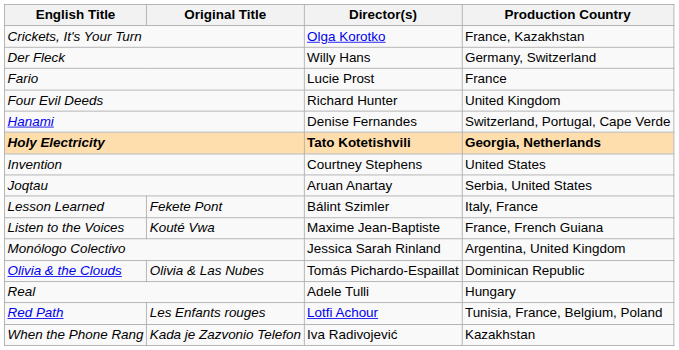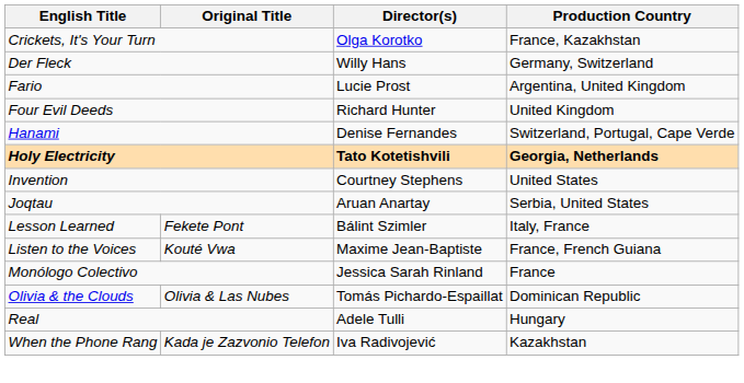 <table class="wikitable">
 <tr>
 <th scope="col">English Title</th>
 <th scope="col">Original Title</th>
 <th scope="col">Director(s)</th>
 <th scope="col">Production Country</th>
 </tr>
 <tr>
 <td colspan="2"><em>Crickets, It's Your Turn</em></td>
 <td><a href='#'>Olga Korotko</a></td>
 <td>France, Kazakhstan</td>
 </tr>
 <tr>
 <td colspan="2"><em>Der Fleck</em></td>
 <td>Willy Hans</td>
 <td>Germany, Switzerland</td>
 </tr>
 <tr>
 <td colspan="2"><em>Fario</em></td>
 <td>Lucie Prost</td>
-<td>France</td>
+<td>Argentina, United Kingdom</td>
 </tr>
 <tr>
 <td colspan="2"><em>Four Evil Deeds</em></td>
 <td>Richard Hunter</td>
 <td>United Kingdom</td>
 </tr>
 <tr>
 <td colspan="2"><em><a href='#'>Hanami</a></em></td>
 <td>Denise Fernandes</td>
 <td>Switzerland, Portugal, Cape Verde</td>
 </tr>
 <tr style="background:#FFDEAD;">
 <td colspan="2"><strong><em>Holy Electricity</em></strong></td>
 <td><strong>Tato Kotetishvili</strong></td>
 <td><strong>Georgia, Netherlands</strong></td>
 </tr>
 <tr>
 <td colspan="2"><em>Invention</em></td>
 <td>Courtney Stephens</td>
 <td>United States</td>
 </tr>
 <tr>
 <td colspan="2"><em>Joqtau</em></td>
 <td>Aruan Anartay</td>
 <td>Serbia, United States</td>
 </tr>
 <tr>
 <td><em>Lesson Learned</em></td>
 <td><em>Fekete Pont</em></td>
 <td>Bálint Szimler</td>
 <td>Italy, France</td>
 </tr>
 <tr>
 <td><em>Listen to the Voices</em></td>
 <td><em>Kouté Vwa</em></td>
 <td>Maxime Jean-Baptiste</td>
 <td>France, French Guiana</td>
 </tr>
 <tr>
 <td colspan="2"><em>Monólogo Colectivo</em></td>
 <td>Jessica Sarah Rinland</td>
-<td>Argentina, United Kingdom</td>
+<td>France</td>
 </tr>
 <tr>
 <td><em><a href='#'>Olivia & the Clouds</a></em></td>
 <td><em>Olivia & Las Nubes</em></td>
 <td>Tomás Pichardo-Espaillat</td>
 <td>Dominican Republic</td>
 </tr>
 <tr>
 <td colspan="2"><em>Real</em></td>
 <td>Adele Tulli</td>
 <td>Hungary</td>
 </tr>
 <tr>
-<td><em><a href='#'>Red Path</a></em></td>
-<td><em>Les Enfants rouges</em></td>
-<td><a href='#'>Lotfi Achour</a></td>
-<td>Tunisia, France, Belgium, Poland</td>
-</tr>
-<tr>
 <td><em>When the Phone Rang</em></td>
 <td><em>Kada je Zazvonio Telefon</em></td>
 <td>Iva Radivojević</td>
 <td>Kazakhstan</td>
 </tr>
 </table>
